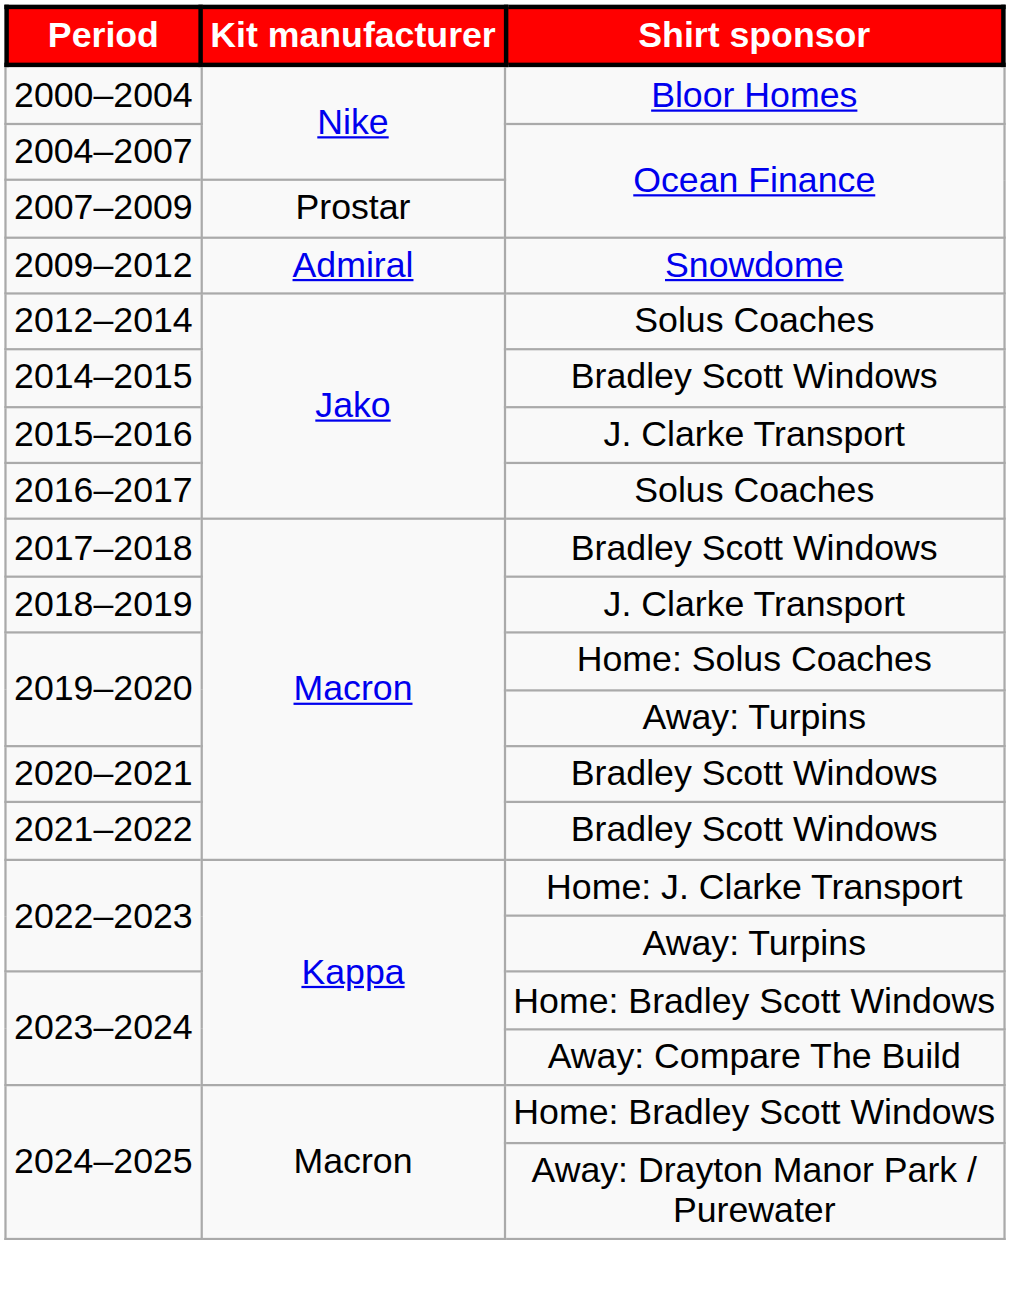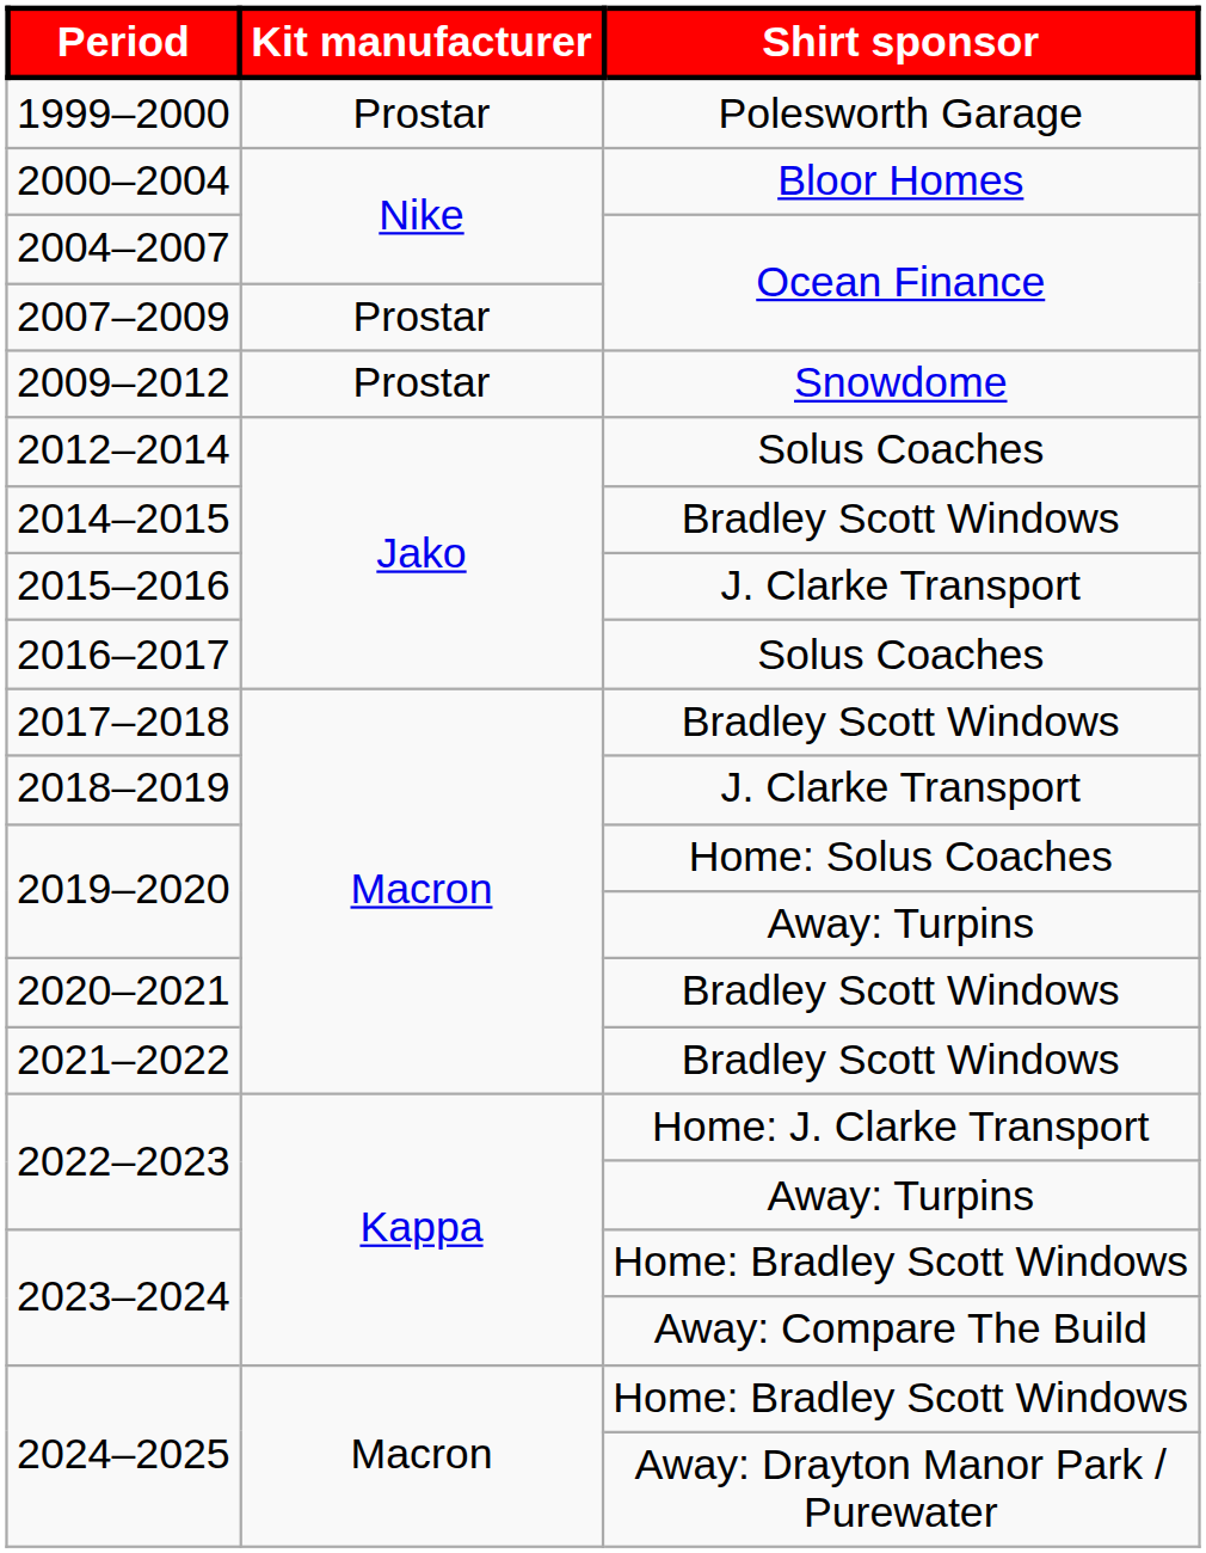 <table class="wikitable" style="text-align:center;margin-left:1em;float:right">
 <tr>
 <th style="background:#FF0000; color:#FFF; border:2px solid #000;" scope="col">Period</th>
 <th style="background:#FF0000; color:#FFF; border:2px solid #000;" scope="col">Kit manufacturer</th>
 <th style="background:#FF0000; color:#FFF; border:2px solid #000;" scope="col">Shirt sponsor</th>
+</tr>
+<tr>
+<td>1999–2000</td>
+<td>Prostar</td>
+<td>Polesworth Garage</td>
 </tr>
 <tr>
 <td>2000–2004</td>
 <td rowspan=2><a href='#'>Nike</a></td>
 <td><a href='#'>Bloor Homes</a></td>
 </tr>
 <tr>
 <td>2004–2007</td>
 <td rowspan=2><a href='#'>Ocean Finance</a></td>
 </tr>
 <tr>
 <td>2007–2009</td>
 <td>Prostar</td>
 </tr>
 <tr>
 <td>2009–2012</td>
-<td><a href='#'>Admiral</a></td>
+<td>Prostar</td>
 <td><a href='#'>Snowdome</a></td>
 </tr>
 <tr>
 <td>2012–2014</td>
 <td rowspan=4><a href='#'>Jako</a></td>
 <td>Solus Coaches</td>
 </tr>
 <tr>
 <td>2014–2015</td>
 <td>Bradley Scott Windows</td>
 </tr>
 <tr>
 <td>2015–2016</td>
 <td>J. Clarke Transport</td>
 </tr>
 <tr>
 <td>2016–2017</td>
 <td>Solus Coaches</td>
 </tr>
 <tr>
 <td>2017–2018</td>
 <td rowspan="6"><a href='#'>Macron</a></td>
 <td>Bradley Scott Windows</td>
 </tr>
 <tr>
 <td>2018–2019</td>
 <td>J. Clarke Transport</td>
 </tr>
 <tr>
 <td rowspan="2">2019–2020</td>
 <td>Home: Solus Coaches</td>
 </tr>
 <tr>
 <td>Away: Turpins</td>
 </tr>
 <tr>
 <td>2020–2021</td>
 <td>Bradley Scott Windows</td>
 </tr>
 <tr>
 <td>2021–2022</td>
 <td>Bradley Scott Windows</td>
 </tr>
 <tr>
 <td rowspan="2">2022–2023</td>
 <td rowspan="4"><a href='#'>Kappa</a></td>
 <td>Home: J. Clarke Transport</td>
 </tr>
 <tr>
 <td>Away: Turpins</td>
 </tr>
 <tr>
 <td rowspan="2">2023–2024</td>
 <td>Home: Bradley Scott Windows</td>
 </tr>
 <tr>
 <td>Away: Compare The Build</td>
 </tr>
 <tr>
 <td rowspan="2">2024–2025</td>
 <td rowspan="2">Macron</td>
 <td>Home: Bradley Scott Windows</td>
 </tr>
 <tr>
 <td>Away: Drayton Manor Park /<br>Purewater</td>
 </tr>
 </table>
